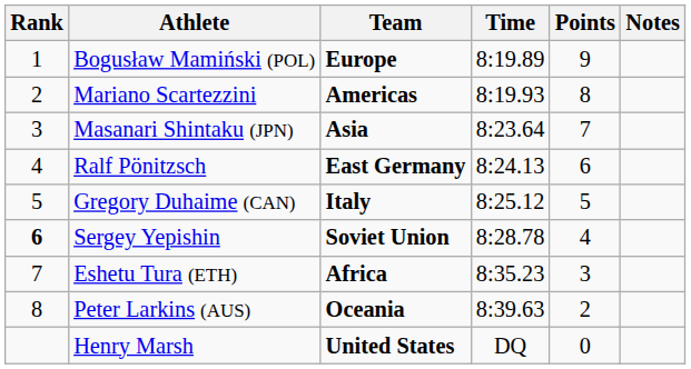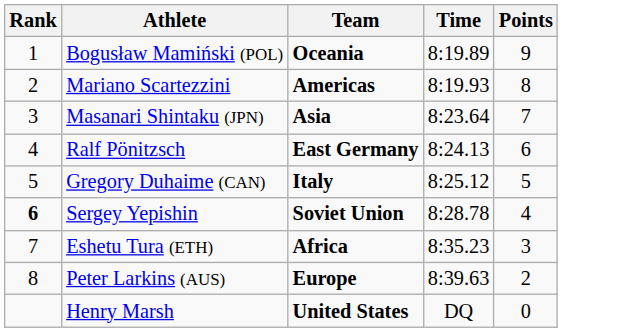 <table class="wikitable" style="text-align:center">
 <tr>
 <th>Rank</th>
 <th>Athlete</th>
 <th>Team</th>
 <th>Time</th>
 <th>Points</th>
-<th>Notes</th>
 </tr>
 <tr>
 <td>1</td>
 <td align="left"><a href='#'>Bogusław Mamiński</a> <small>(POL)</small></td>
-<td align=left><strong>Europe</strong></td>
+<td align=left><strong>Oceania</strong></td>
 <td>8:19.89</td>
 <td>9</td>
-<td></td>
 </tr>
 <tr>
 <td>2</td>
 <td align="left"><a href='#'>Mariano Scartezzini</a></td>
 <td align=left><strong>Americas</strong></td>
 <td>8:19.93</td>
 <td>8</td>
-<td></td>
 </tr>
 <tr>
 <td>3</td>
 <td align="left"><a href='#'>Masanari Shintaku</a> <small>(JPN)</small></td>
 <td align=left><strong>Asia</strong></td>
 <td>8:23.64</td>
 <td>7</td>
-<td></td>
 </tr>
 <tr>
 <td>4</td>
 <td align="left"><a href='#'>Ralf Pönitzsch</a></td>
 <td align=left><strong>East Germany</strong></td>
 <td>8:24.13</td>
 <td>6</td>
-<td></td>
 </tr>
 <tr>
 <td>5</td>
 <td align="left"><a href='#'>Gregory Duhaime</a> <small>(CAN)</small></td>
 <td align=left><strong>Italy</strong></td>
 <td>8:25.12</td>
 <td>5</td>
-<td></td>
 </tr>
 <tr>
 <td><strong>6</strong></td>
 <td align="left"><a href='#'>Sergey Yepishin</a></td>
 <td align=left><strong>Soviet Union</strong></td>
 <td>8:28.78</td>
 <td>4</td>
-<td></td>
 </tr>
 <tr>
 <td>7</td>
 <td align="left"><a href='#'>Eshetu Tura</a> <small>(ETH)</small></td>
 <td align=left><strong>Africa</strong></td>
 <td>8:35.23</td>
 <td>3</td>
-<td></td>
 </tr>
 <tr>
 <td>8</td>
 <td align="left"><a href='#'>Peter Larkins</a> <small>(AUS)</small></td>
-<td align=left><strong>Oceania</strong></td>
+<td align=left><strong>Europe</strong></td>
 <td>8:39.63</td>
 <td>2</td>
-<td></td>
 </tr>
 <tr>
 <td></td>
 <td align="left"><a href='#'>Henry Marsh</a></td>
 <td align=left><strong>United States</strong></td>
 <td>DQ</td>
 <td>0</td>
-<td></td>
 </tr>
 </table>
